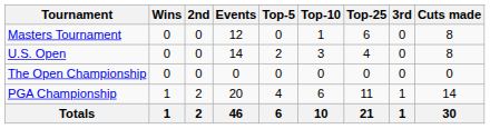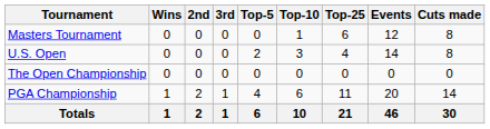 <table class=wikitable style=text-align:center>
 <tr>
 <th>Tournament</th>
 <th>Wins</th>
 <th>2nd</th>
-<th>Events</th>
+<th>3rd</th>
 <th>Top-5</th>
 <th>Top-10</th>
 <th>Top-25</th>
-<th>3rd</th>
+<th>Events</th>
 <th>Cuts made</th>
 </tr>
 <tr>
 <td align=left><a href='#'>Masters Tournament</a></td>
 <td>0</td>
 <td>0</td>
-<td>12</td>
+<td>0</td>
 <td>0</td>
 <td>1</td>
 <td>6</td>
-<td>0</td>
+<td>12</td>
 <td>8</td>
 </tr>
 <tr>
 <td align=left><a href='#'>U.S. Open</a></td>
 <td>0</td>
 <td>0</td>
-<td>14</td>
+<td>0</td>
 <td>2</td>
 <td>3</td>
 <td>4</td>
-<td>0</td>
+<td>14</td>
 <td>8</td>
 </tr>
 <tr>
 <td align=left><a href='#'>The Open Championship</a></td>
 <td>0</td>
 <td>0</td>
 <td>0</td>
 <td>0</td>
 <td>0</td>
 <td>0</td>
 <td>0</td>
 <td>0</td>
 </tr>
 <tr>
 <td align=left><a href='#'>PGA Championship</a></td>
 <td>1</td>
 <td>2</td>
-<td>20</td>
+<td>1</td>
 <td>4</td>
 <td>6</td>
 <td>11</td>
-<td>1</td>
+<td>20</td>
 <td>14</td>
 </tr>
 <tr>
 <th>Totals</th>
 <th>1</th>
 <th>2</th>
-<th>46</th>
+<th>1</th>
 <th>6</th>
 <th>10</th>
 <th>21</th>
-<th>1</th>
+<th>46</th>
 <th>30</th>
 </tr>
 </table>
